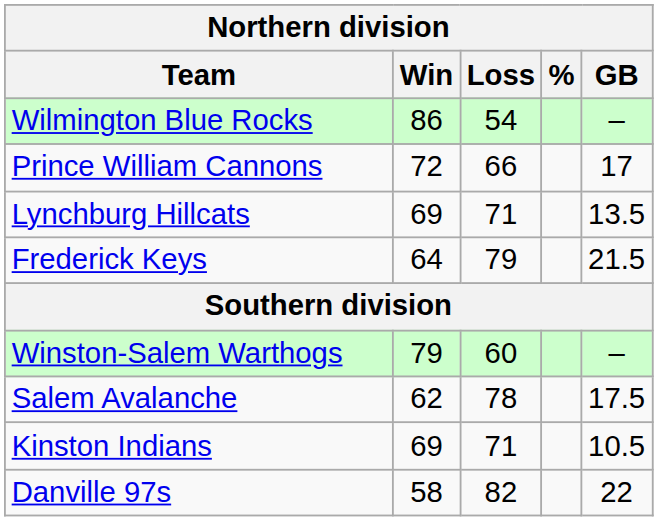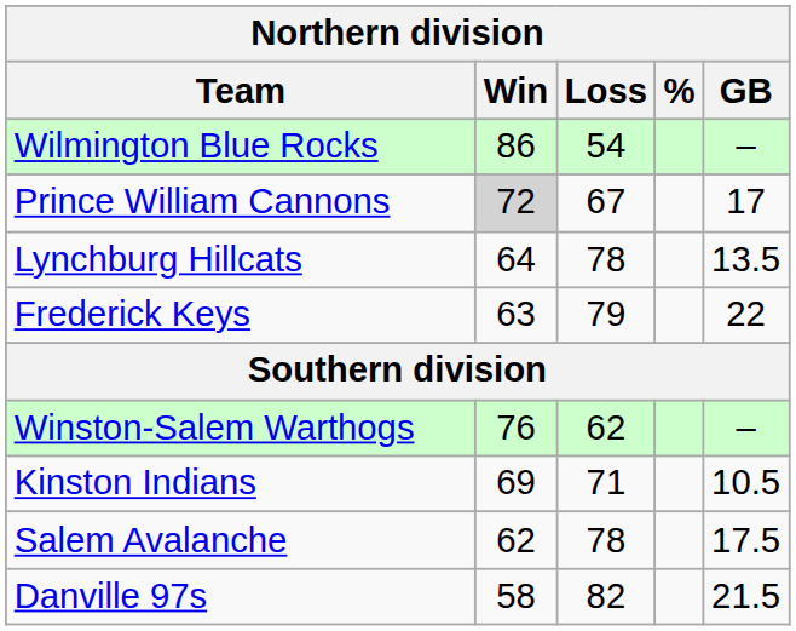 <table class="wikitable">
 <tr>
 <th colspan="5">Northern division</th>
 </tr>
 <tr>
 <th width="60%">Team</th>
 <th>Win</th>
 <th>Loss</th>
 <th>%</th>
 <th>GB</th>
 </tr>
 <tr align=center bgcolor=ccffcc>
 <td align=left><a href='#'>Wilmington Blue Rocks</a></td>
 <td>86</td>
 <td>54</td>
 <td></td>
 <td>–</td>
 </tr>
 <tr align=center>
 <td align=left><a href='#'>Prince William Cannons</a></td>
-<td>72</td>
-<td>66</td>
+<td style="background: lightgrey;">72</td>
+<td>67</td>
 <td></td>
 <td>17</td>
 </tr>
 <tr align=center>
 <td align=left><a href='#'>Lynchburg Hillcats</a></td>
-<td>69</td>
-<td>71</td>
+<td>64</td>
+<td>78</td>
 <td></td>
 <td>13.5</td>
 </tr>
 <tr align=center>
 <td align=left><a href='#'>Frederick Keys</a></td>
-<td>64</td>
+<td>63</td>
 <td>79</td>
 <td></td>
-<td>21.5</td>
+<td>22</td>
 </tr>
 <tr>
 <th colspan="5">Southern division</th>
 </tr>
 <tr align=center bgcolor=ccffcc>
 <td align=left><a href='#'>Winston-Salem Warthogs</a></td>
-<td>79</td>
-<td>60</td>
+<td>76</td>
+<td>62</td>
 <td></td>
 <td>–</td>
+</tr>
+<tr align=center>
+<td align=left><a href='#'>Kinston Indians</a></td>
+<td>69</td>
+<td>71</td>
+<td></td>
+<td>10.5</td>
 </tr>
 <tr align=center>
 <td align=left><a href='#'>Salem Avalanche</a></td>
 <td>62</td>
 <td>78</td>
 <td></td>
 <td>17.5</td>
 </tr>
 <tr align=center>
-<td align=left><a href='#'>Kinston Indians</a></td>
-<td>69</td>
-<td>71</td>
-<td></td>
-<td>10.5</td>
-</tr>
-<tr align=center>
 <td align=left><a href='#'>Danville 97s</a></td>
 <td>58</td>
 <td>82</td>
 <td></td>
-<td>22</td>
+<td>21.5</td>
 </tr>
 </table>
